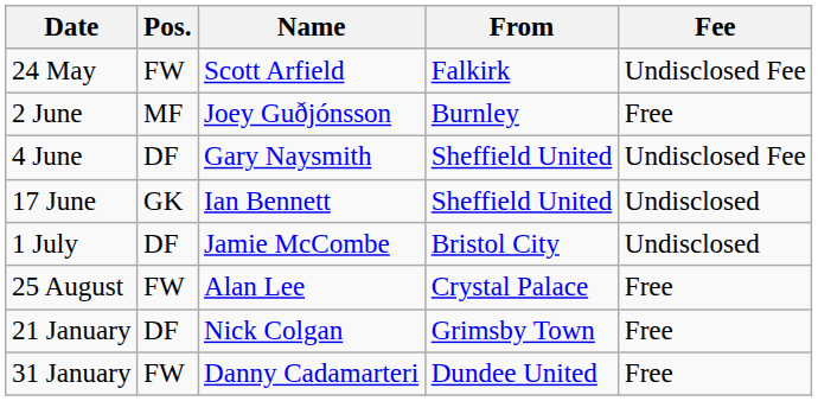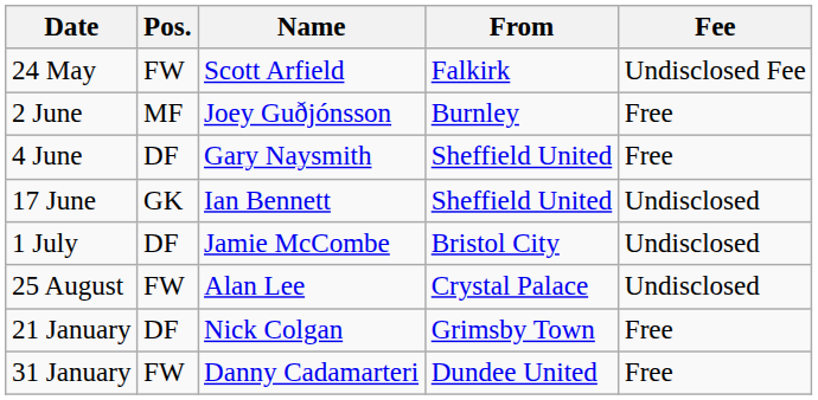 <table class="wikitable">
 <tr>
 <th>Date</th>
 <th>Pos.</th>
 <th>Name</th>
 <th>From</th>
 <th>Fee</th>
 </tr>
 <tr>
 <td>24 May</td>
 <td>FW</td>
 <td> <a href='#'>Scott Arfield</a></td>
 <td> <a href='#'>Falkirk</a></td>
 <td>Undisclosed Fee</td>
 </tr>
 <tr>
 <td>2 June</td>
 <td>MF</td>
 <td> <a href='#'>Joey Guðjónsson</a></td>
 <td> <a href='#'>Burnley</a></td>
 <td>Free</td>
 </tr>
 <tr>
 <td>4 June</td>
 <td>DF</td>
 <td> <a href='#'>Gary Naysmith</a></td>
 <td> <a href='#'>Sheffield United</a></td>
-<td>Undisclosed Fee</td>
+<td>Free</td>
 </tr>
 <tr>
 <td>17 June</td>
 <td>GK</td>
 <td> <a href='#'>Ian Bennett</a></td>
 <td> <a href='#'>Sheffield United</a></td>
 <td>Undisclosed</td>
 </tr>
 <tr>
 <td>1 July</td>
 <td>DF</td>
 <td> <a href='#'>Jamie McCombe</a></td>
 <td> <a href='#'>Bristol City</a></td>
 <td>Undisclosed</td>
 </tr>
 <tr>
 <td>25 August</td>
 <td>FW</td>
 <td> <a href='#'>Alan Lee</a></td>
 <td> <a href='#'>Crystal Palace</a></td>
-<td>Free</td>
+<td>Undisclosed</td>
 </tr>
 <tr>
 <td>21 January</td>
 <td>DF</td>
 <td> <a href='#'>Nick Colgan</a></td>
 <td> <a href='#'>Grimsby Town</a></td>
 <td>Free</td>
 </tr>
 <tr>
 <td>31 January</td>
 <td>FW</td>
 <td> <a href='#'>Danny Cadamarteri</a></td>
 <td> <a href='#'>Dundee United</a></td>
 <td>Free</td>
 </tr>
 </table>
